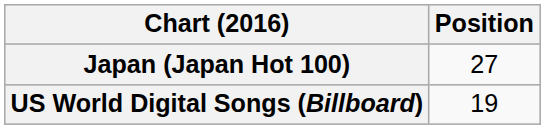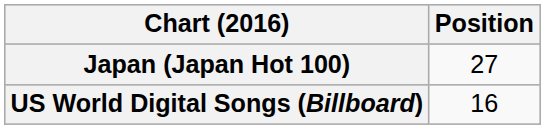 <table class="wikitable plainrowheaders" style="text-align:center">
 <tr>
 <th scope="col">Chart (2016)</th>
 <th scope="col">Position</th>
 </tr>
 <tr>
 <th scope="row">Japan (Japan Hot 100)</th>
 <td>27</td>
 </tr>
 <tr>
 <th scope="row">US World Digital Songs (<em>Billboard</em>)</th>
-<td>19</td>
+<td>16</td>
 </tr>
 </table>
